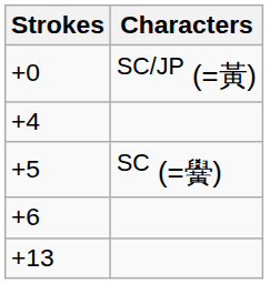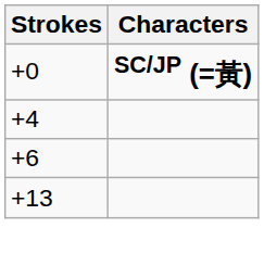 <table class="wikitable">
 <tr>
 <th>Strokes</th>
 <th>Characters</th>
 </tr>
 <tr>
 <td>+0</td>
-<td style="font-size: large;"> <sup>SC/JP</sup> (=黃)</td>
+<td style="font-size: large;"><strong> <sup>SC/JP</sup> (=黃)</strong></td>
 </tr>
 <tr>
 <td>+4</td>
 <td style="font-size: large;"> </td>
-</tr>
-<tr>
-<td>+5</td>
-<td style="font-size: large;">  <sup>SC</sup> (=黌)</td>
 </tr>
 <tr>
 <td>+6</td>
 <td style="font-size: large;"> </td>
 </tr>
 <tr>
 <td>+13</td>
 <td style="font-size: large;"></td>
 </tr>
 </table>
